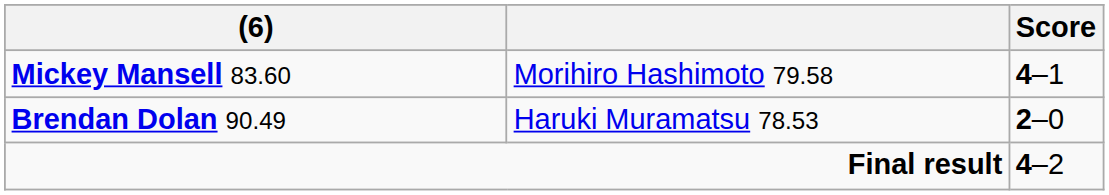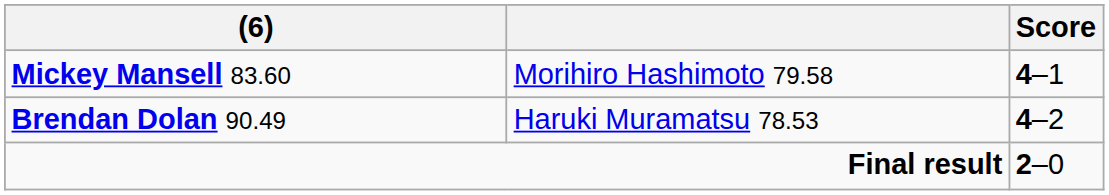 <table class="wikitable">
 <tr>
 <th width=270><strong></strong> (6)</th>
 <th width=270></th>
 <th>Score</th>
 </tr>
 <tr>
 <td><strong><a href='#'>Mickey Mansell</a></strong> <small><span>83.60</span></small></td>
 <td><a href='#'>Morihiro Hashimoto</a> <small><span>79.58</span></small></td>
 <td><strong>4</strong>–1</td>
 </tr>
 <tr>
 <td><strong><a href='#'>Brendan Dolan</a></strong> <small><span>90.49</span></small></td>
 <td><a href='#'>Haruki Muramatsu</a> <small><span>78.53</span></small></td>
-<td><strong>2</strong>–0</td>
+<td><strong>4</strong>–2</td>
 </tr>
 <tr>
 <td colspan="2" align="right"><strong>Final result</strong></td>
-<td><strong>4</strong>–2</td>
+<td><strong>2</strong>–0</td>
 </tr>
 </table>
